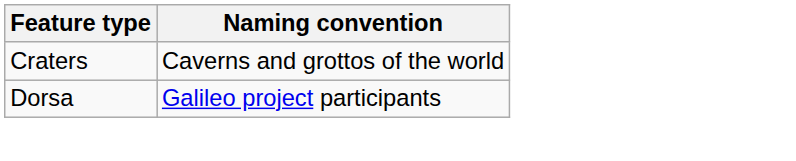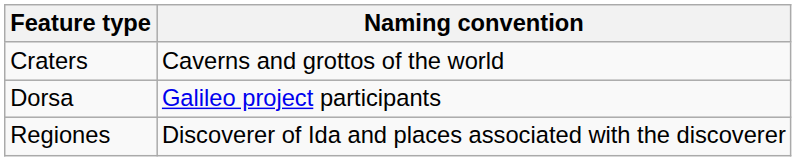 <table class="wikitable">
 <tr>
 <th>Feature type</th>
 <th>Naming convention</th>
 </tr>
 <tr>
 <td>Craters</td>
 <td>Caverns and grottos of the world</td>
 </tr>
 <tr>
 <td>Dorsa</td>
 <td><a href='#'>Galileo project</a> participants</td>
 </tr>
+<tr>
+<td>Regiones</td>
+<td>Discoverer of Ida and places associated with the discoverer</td>
+</tr>
 </table>
